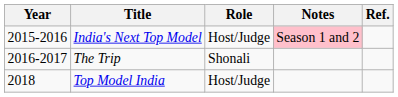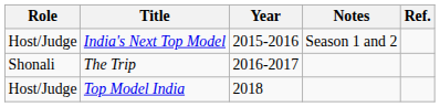 <table class="wikitable sortable">
 <tr>
+<th scope="col">Role</th>
+<th scope="col">Title</th>
 <th scope="col">Year</th>
-<th scope="col">Title</th>
-<th scope="col">Role</th>
 <th scope="col">Notes</th>
 <th scope="col">Ref.</th>
 </tr>
 <tr>
+<td>Host/Judge</td>
+<td><em><a href='#'>India's Next Top Model</a></em></td>
 <td>2015-2016</td>
-<td><em><a href='#'>India's Next Top Model</a></em></td>
-<td>Host/Judge</td>
-<td style="background: pink;">Season 1 and 2</td>
+<td>Season 1 and 2</td>
 <td></td>
 </tr>
 <tr>
+<td>Shonali</td>
+<td><em>The Trip</em></td>
 <td>2016-2017</td>
-<td><em>The Trip</em></td>
-<td>Shonali</td>
 <td></td>
 <td></td>
 </tr>
 <tr>
+<td>Host/Judge</td>
+<td><em><a href='#'>Top Model India</a></em></td>
 <td>2018</td>
-<td><em><a href='#'>Top Model India</a></em></td>
-<td>Host/Judge</td>
 <td></td>
 <td></td>
 </tr>
 </table>
